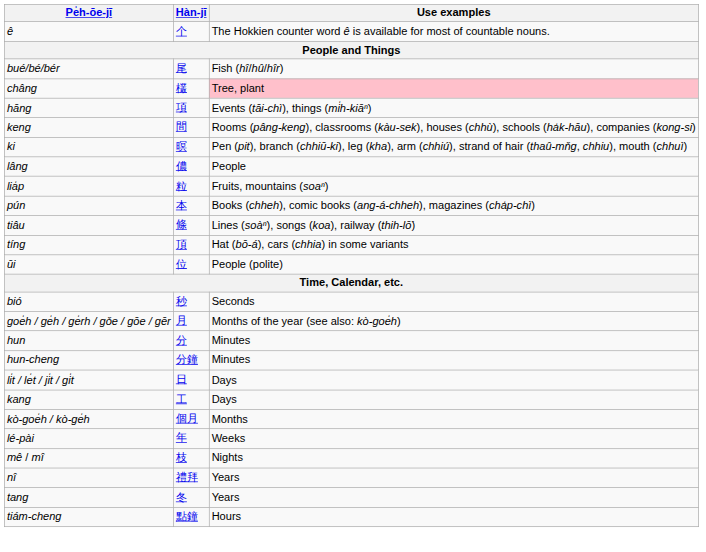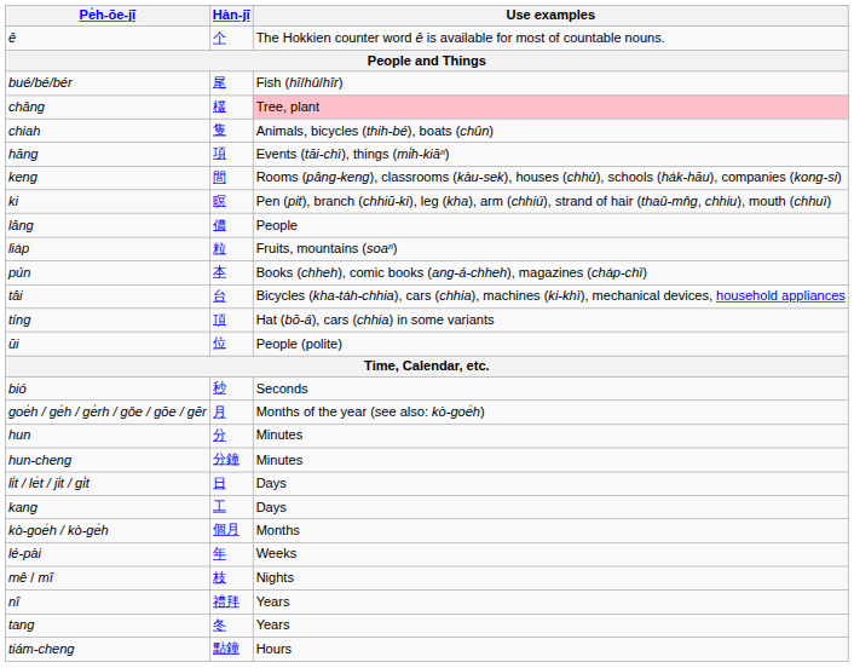 <table class="wikitable">
 <tr>
 <th><a href='#'>Pe̍h-ōe-jī</a></th>
 <th><a href='#'>Hàn-jī</a></th>
 <th>Use examples</th>
 </tr>
 <tr>
 <td><em>ê</em></td>
 <td><a href='#'>个</a></td>
 <td>The Hokkien counter word <em>ê</em> is available for most of countable nouns.</td>
 </tr>
 <tr>
 <th colspan="3">People and Things</th>
 </tr>
 <tr>
 <td><em>bué/bé/bér</em></td>
 <td><a href='#'>尾</a></td>
 <td>Fish (<em>hî</em>/<em>hû</em>/<em>hîr</em>)</td>
 </tr>
 <tr>
 <td><em>châng</em></td>
 <td><a href='#'>欉</a></td>
 <td style="background: pink;">Tree, plant</td>
+</tr>
+<tr>
+<td><em>chiah</em></td>
+<td><a href='#'>隻</a></td>
+<td>Animals, bicycles (<em>thih-bé</em>), boats (<em>chûn</em>)</td>
 </tr>
 <tr>
 <td><em>hāng</em></td>
 <td><a href='#'>項</a></td>
 <td>Events (<em>tāi-chì</em>), things (<em>mi̍h-kiāⁿ</em>)</td>
 </tr>
 <tr>
 <td><em>keng</em></td>
 <td><a href='#'>間</a></td>
 <td>Rooms (<em>pâng-keng</em>), classrooms (<em>kàu-sek</em>), houses (<em>chhù</em>), schools (<em>ha̍k-hāu</em>), companies (<em>kong-si</em>)</td>
 </tr>
 <tr>
 <td><em>ki</em></td>
 <td><a href='#'>暝</a></td>
 <td>Pen (<em>pit</em>), branch (<em>chhiū-ki</em>), leg (<em>kha</em>), arm (<em>chhiú</em>), strand of hair (<em>thaû-mňg</em>, <em>chhiu</em>), mouth (<em>chhuì</em>)</td>
 </tr>
 <tr>
 <td><em>lâng</em></td>
 <td><a href='#'>儂</a></td>
 <td>People</td>
 </tr>
 <tr>
 <td><em>lia̍p</em></td>
 <td><a href='#'>粒</a></td>
 <td>Fruits, mountains (<em>soaⁿ</em>)</td>
 </tr>
 <tr>
 <td><em>pún</em></td>
 <td><a href='#'>本</a></td>
 <td>Books (<em>chheh</em>), comic books (<em>ang-á-chheh</em>), magazines (<em>cha̍p-chì</em>)</td>
 </tr>
 <tr>
-<td><em>tiâu</em></td>
-<td><a href='#'>條</a></td>
-<td>Lines (<em>soàⁿ</em>), songs (<em>koa</em>), railway (<em>thih-lō͘</em>)</td>
+<td><em>tâi</em></td>
+<td><a href='#'>台</a></td>
+<td>Bicycles (<em>kha-ta̍h-chhia</em>), cars (<em>chhia</em>), machines (<em>ki-khì</em>), mechanical devices, <a href='#'>household appliances</a></td>
 </tr>
 <tr>
 <td><em>tíng</em></td>
 <td><a href='#'>頂</a></td>
 <td>Hat (<em>bō-á</em>), cars (<em>chhia</em>) in some variants</td>
 </tr>
 <tr>
 <td><em>ūi</em></td>
 <td><a href='#'>位</a></td>
 <td>People (polite)</td>
 </tr>
 <tr>
 <th colspan="3">Time, Calendar, etc.</th>
 </tr>
 <tr>
 <td><em>bió</em></td>
 <td><a href='#'>秒</a></td>
 <td>Seconds</td>
 </tr>
 <tr>
 <td><em>goe̍h / ge̍h / ge̍rh / gǒe / gōe / gēr</em></td>
 <td><a href='#'>月</a></td>
 <td>Months of the year (see also: <em>kò-goe̍h</em>)</td>
 </tr>
 <tr>
 <td><em>hun</em></td>
 <td><a href='#'>分</a></td>
 <td>Minutes</td>
 </tr>
 <tr>
 <td><em>hun-cheng</em></td>
 <td><a href='#'>分鐘</a></td>
 <td>Minutes</td>
 </tr>
 <tr>
 <td><em>li̍t / le̍t / ji̍t / gi̍t</em></td>
 <td><a href='#'>日</a></td>
 <td>Days</td>
 </tr>
 <tr>
 <td><em>kang</em></td>
 <td><a href='#'>工</a></td>
 <td>Days</td>
 </tr>
 <tr>
 <td><em>kò-goe̍h / kò-ge̍h</em></td>
 <td><a href='#'>個月</a></td>
 <td>Months</td>
 </tr>
 <tr>
 <td><em>lé-pài</em></td>
 <td><a href='#'>年</a></td>
 <td>Weeks</td>
 </tr>
 <tr>
 <td><em>mê</em> / <em>mî</em></td>
 <td><a href='#'>枝</a></td>
 <td>Nights</td>
 </tr>
 <tr>
 <td><em>nî</em></td>
 <td><a href='#'>禮拜</a></td>
 <td>Years</td>
 </tr>
 <tr>
 <td><em>tang</em></td>
 <td><a href='#'>冬</a></td>
 <td>Years</td>
 </tr>
 <tr>
 <td><em>tiám-cheng</em></td>
 <td><a href='#'>點鐘</a></td>
 <td>Hours</td>
 </tr>
 </table>
